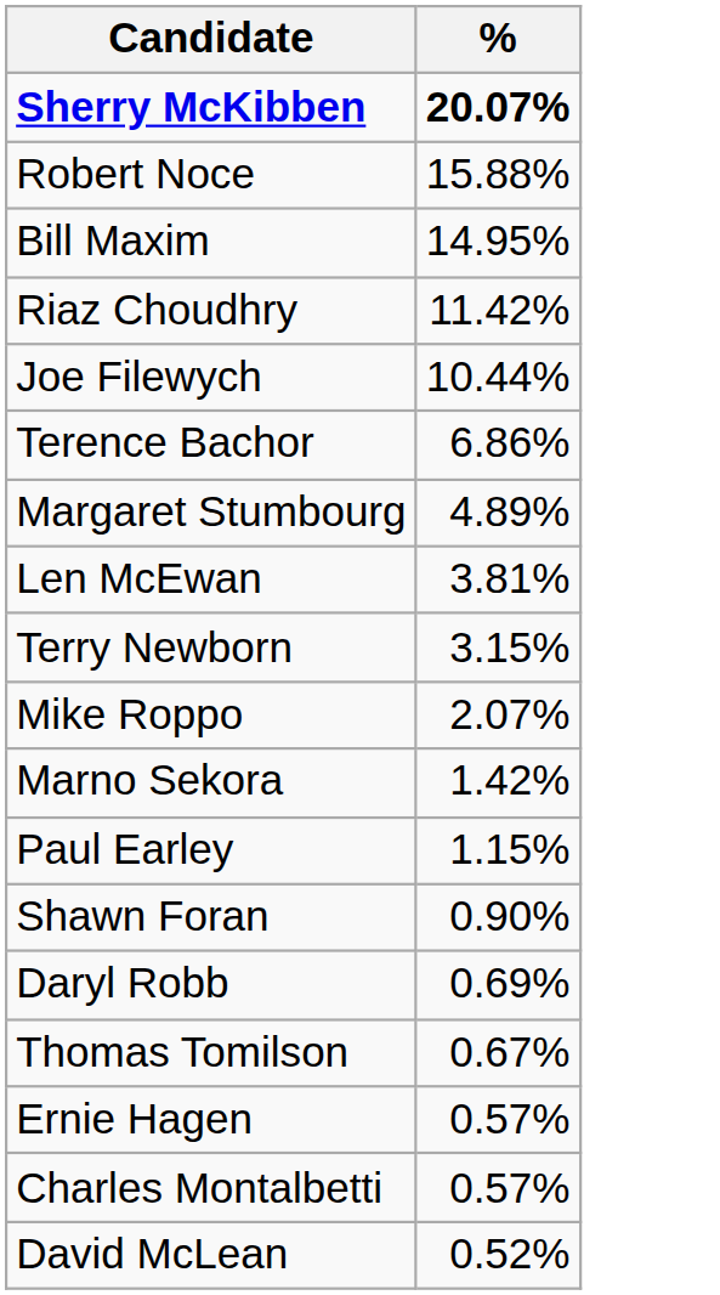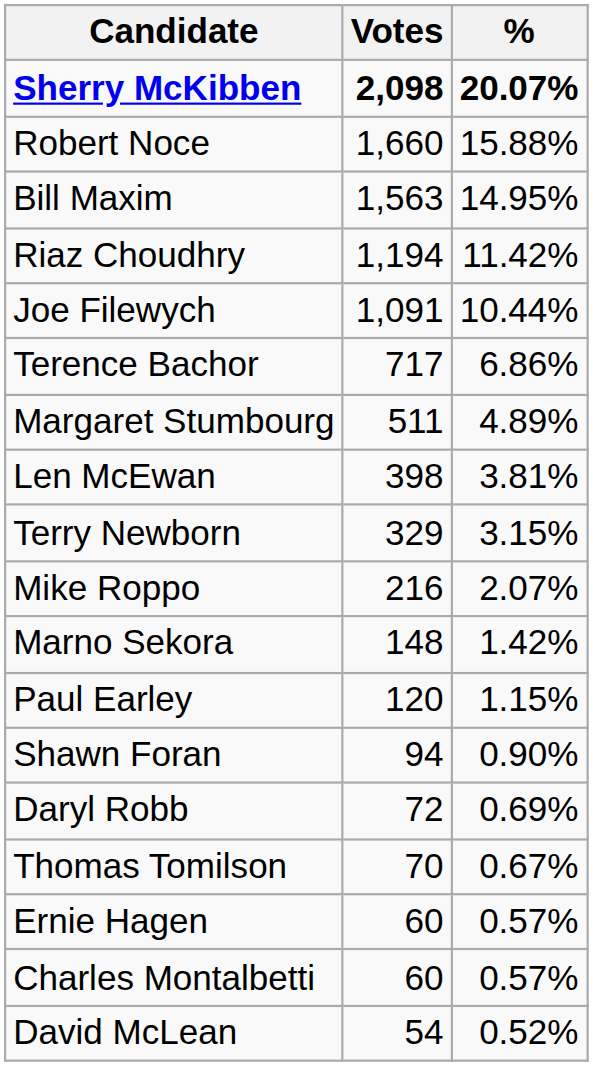 <table class="wikitable">
 <tr>
 <th>Candidate</th>
+<th>Votes</th>
 <th>%</th>
 </tr>
 <tr>
 <td><strong><a href='#'>Sherry McKibben</a></strong></td>
+<td align="right"><strong>2,098</strong></td>
 <td align="right"><strong>20.07%</strong></td>
 </tr>
 <tr>
 <td>Robert Noce</td>
+<td align="right">1,660</td>
 <td align="right">15.88%</td>
 </tr>
 <tr>
 <td>Bill Maxim</td>
+<td align="right">1,563</td>
 <td align="right">14.95%</td>
 </tr>
 <tr>
 <td>Riaz Choudhry</td>
+<td align="right">1,194</td>
 <td align="right">11.42%</td>
 </tr>
 <tr>
 <td>Joe Filewych</td>
+<td align="right">1,091</td>
 <td align="right">10.44%</td>
 </tr>
 <tr>
 <td>Terence Bachor</td>
+<td align="right">717</td>
 <td align="right">6.86%</td>
 </tr>
 <tr>
 <td>Margaret Stumbourg</td>
+<td align="right">511</td>
 <td align="right">4.89%</td>
 </tr>
 <tr>
 <td>Len McEwan</td>
+<td align="right">398</td>
 <td align="right">3.81%</td>
 </tr>
 <tr>
 <td>Terry Newborn</td>
+<td align="right">329</td>
 <td align="right">3.15%</td>
 </tr>
 <tr>
 <td>Mike Roppo</td>
+<td align="right">216</td>
 <td align="right">2.07%</td>
 </tr>
 <tr>
 <td>Marno Sekora</td>
+<td align="right">148</td>
 <td align="right">1.42%</td>
 </tr>
 <tr>
 <td>Paul Earley</td>
+<td align="right">120</td>
 <td align="right">1.15%</td>
 </tr>
 <tr>
 <td>Shawn Foran</td>
+<td align="right">94</td>
 <td align="right">0.90%</td>
 </tr>
 <tr>
 <td>Daryl Robb</td>
+<td align="right">72</td>
 <td align="right">0.69%</td>
 </tr>
 <tr>
 <td>Thomas Tomilson</td>
+<td align="right">70</td>
 <td align="right">0.67%</td>
 </tr>
 <tr>
 <td>Ernie Hagen</td>
+<td align="right">60</td>
 <td align="right">0.57%</td>
 </tr>
 <tr>
 <td>Charles Montalbetti</td>
+<td align="right">60</td>
 <td align="right">0.57%</td>
 </tr>
 <tr>
 <td>David McLean</td>
+<td align="right">54</td>
 <td align="right">0.52%</td>
 </tr>
 </table>
